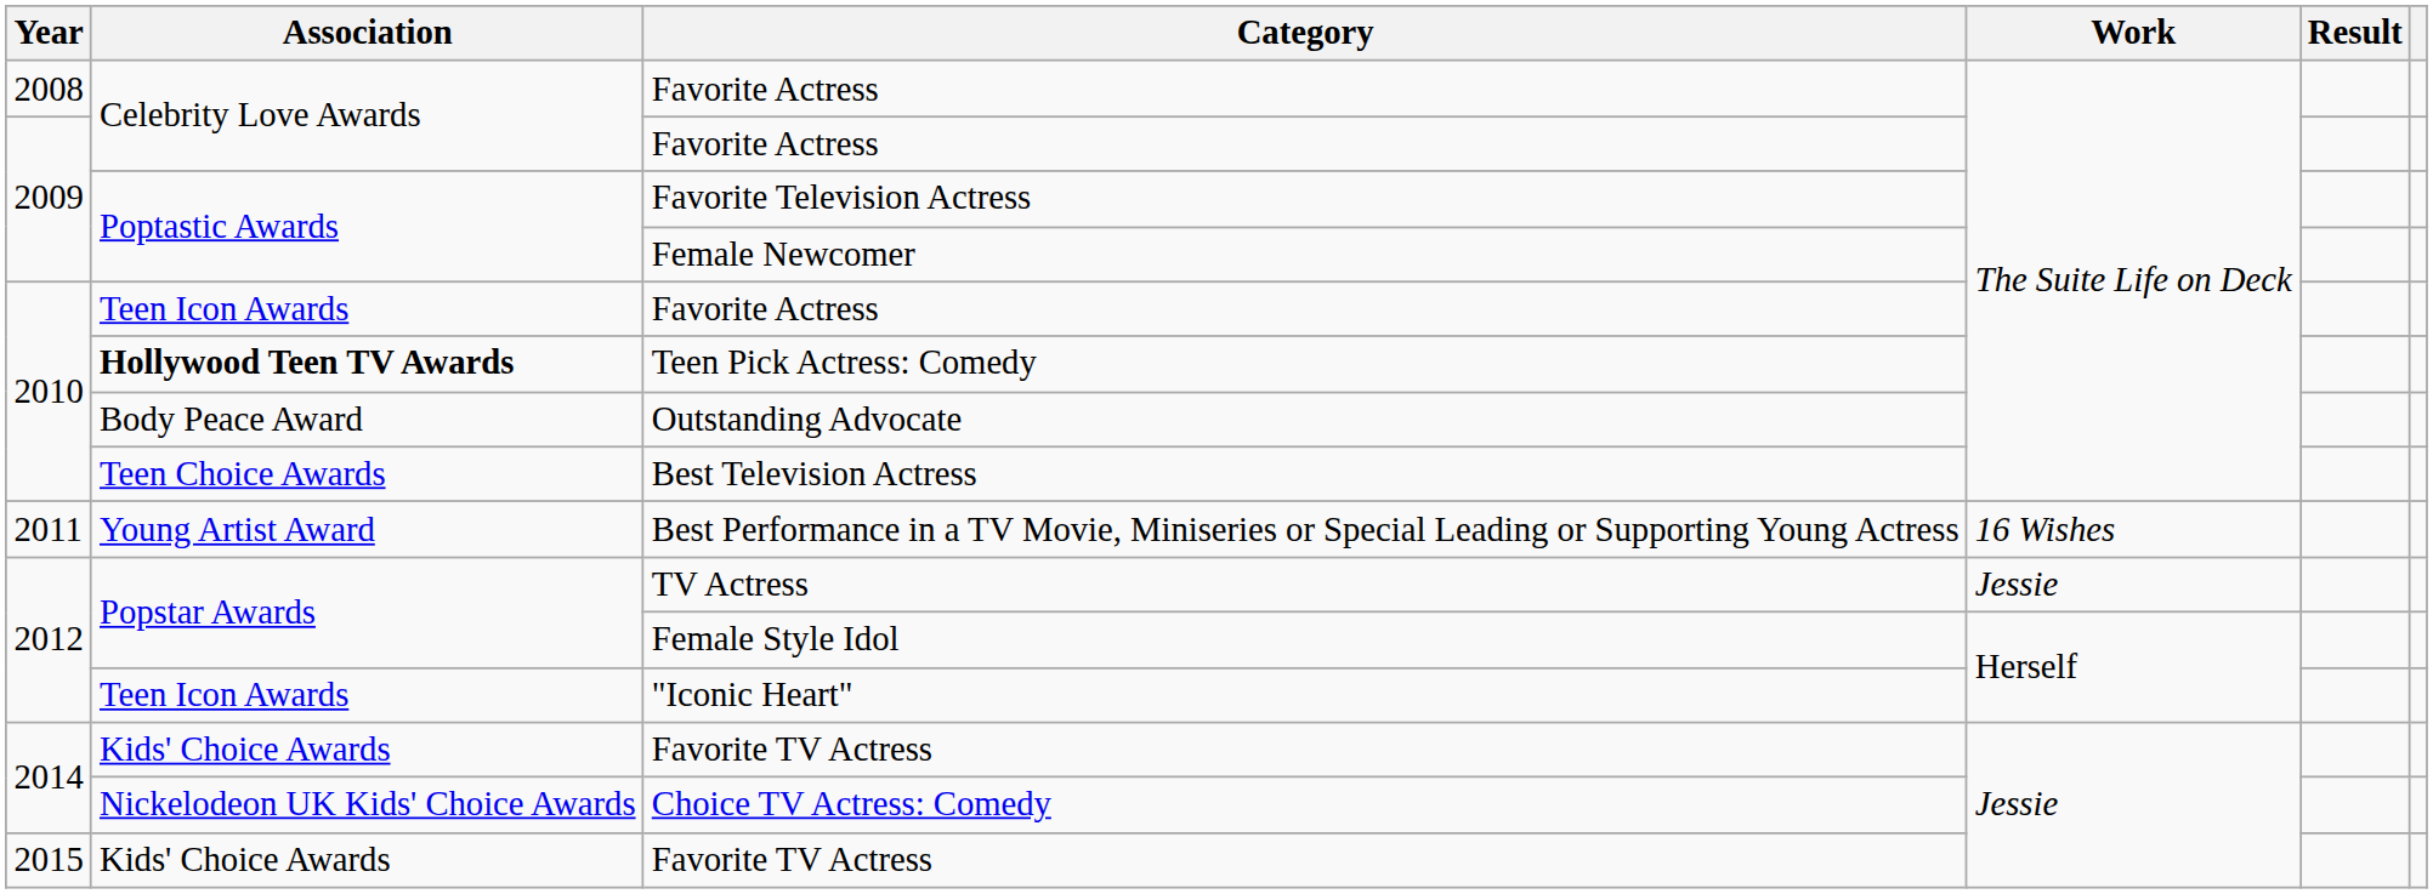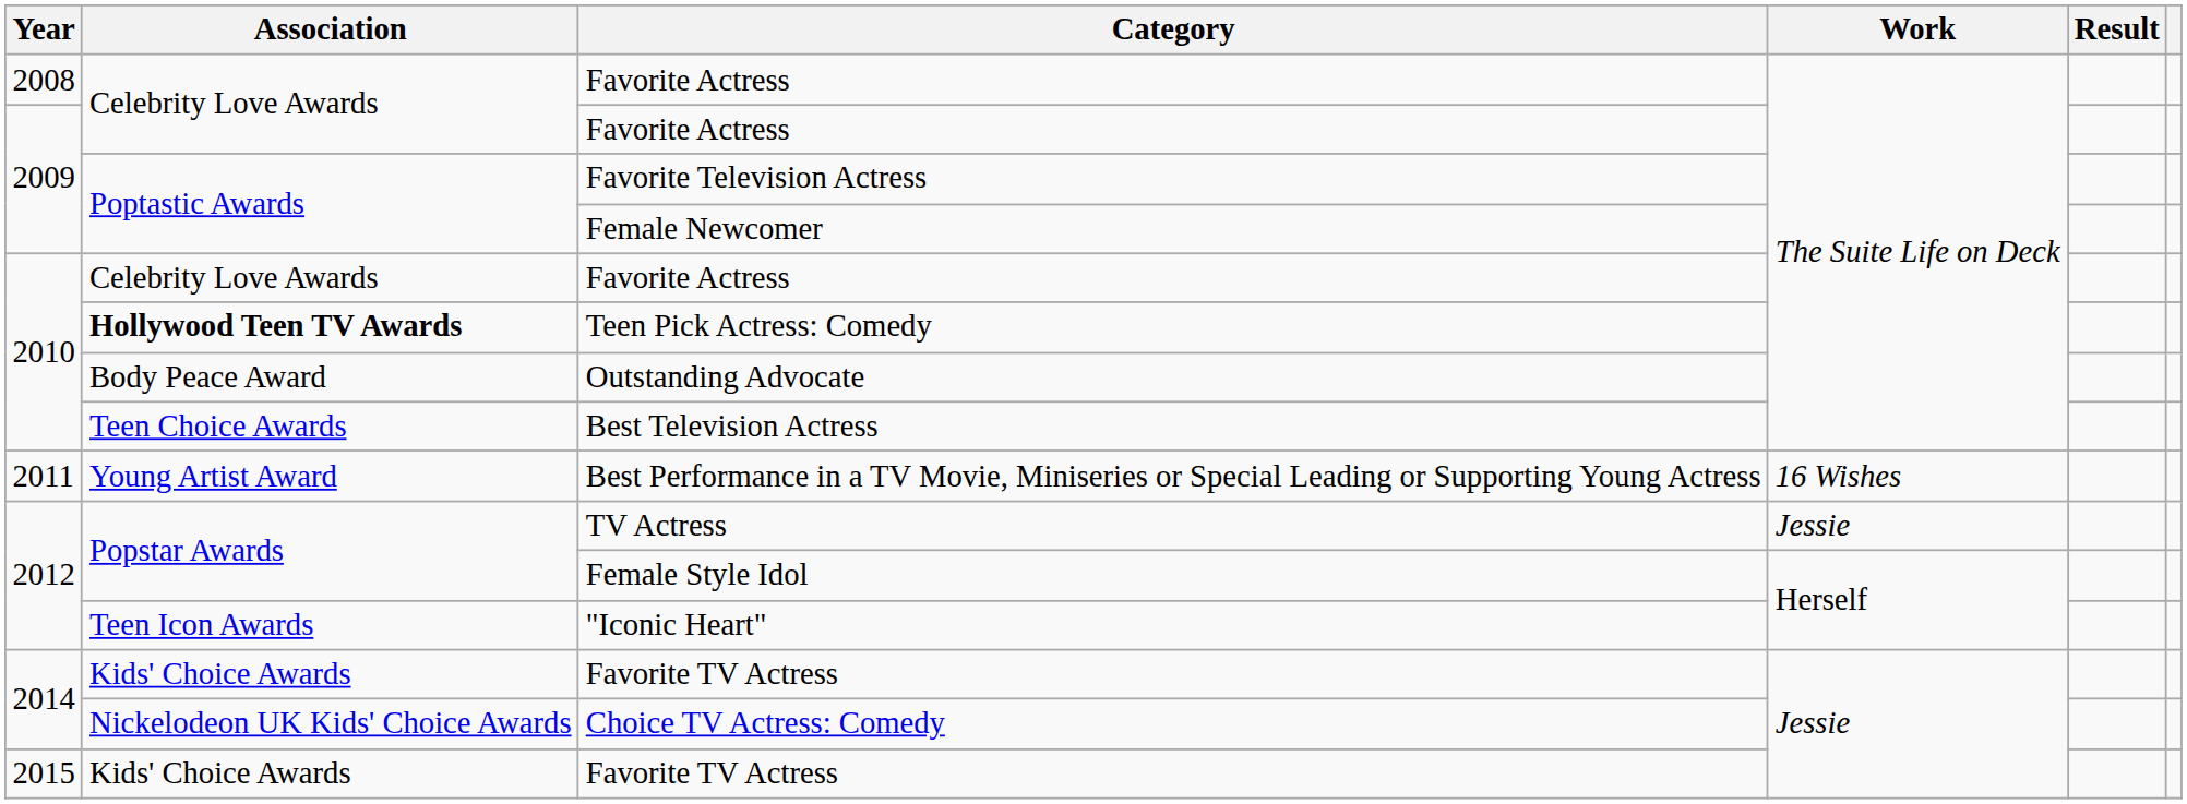 <table class="wikitable sortable plainrowheaders">
 <tr>
 <th scope="col">Year</th>
 <th scope="col">Association</th>
 <th scope="col">Category</th>
 <th scope="col">Work</th>
 <th scope="col">Result</th>
 <th scope="col"></th>
 </tr>
 <tr>
 <td scope="row">2008</td>
 <td rowspan=2>Celebrity Love Awards</td>
 <td>Favorite Actress</td>
 <td rowspan=8><em>The Suite Life on Deck</em></td>
 <td></td>
 <td style="text-align:center;"></td>
 </tr>
 <tr>
 <td scope="row" rowspan=3>2009</td>
 <td>Favorite Actress</td>
 <td></td>
 <td style="text-align:center;"></td>
 </tr>
 <tr>
 <td scope="row" rowspan=2><a href='#'>Poptastic Awards</a></td>
 <td>Favorite Television Actress</td>
 <td></td>
 <td style="text-align:center;"></td>
 </tr>
 <tr>
 <td scope="row">Female Newcomer</td>
 <td></td>
 <td style="text-align:center;"></td>
 </tr>
 <tr>
 <td scope="row" rowspan=4>2010</td>
-<td scope="row"><a href='#'>Teen Icon Awards</a></td>
+<td>Celebrity Love Awards</td>
 <td>Favorite Actress</td>
 <td></td>
 <td style="text-align:center;"></td>
 </tr>
 <tr>
 <td scope="row"><strong>Hollywood Teen TV Awards</strong></td>
 <td>Teen Pick Actress: Comedy</td>
 <td></td>
 <td style="text-align:center;"></td>
 </tr>
 <tr>
 <td scope="row">Body Peace Award</td>
 <td>Outstanding Advocate</td>
 <td></td>
 <td style="text-align:center;"></td>
 </tr>
 <tr>
 <td scope="row"><a href='#'>Teen Choice Awards</a></td>
 <td>Best Television Actress</td>
 <td></td>
 <td style="text-align:center;"></td>
 </tr>
 <tr>
 <td scope="row">2011</td>
 <td><a href='#'>Young Artist Award</a></td>
 <td>Best Performance in a TV Movie, Miniseries or Special Leading or Supporting Young Actress</td>
 <td><em>16 Wishes</em></td>
 <td></td>
 <td style="text-align:center;"></td>
 </tr>
 <tr>
 <td scope="row" rowspan=3>2012</td>
 <td rowspan=2><a href='#'>Popstar Awards</a></td>
 <td>TV Actress</td>
 <td><em>Jessie</em></td>
 <td></td>
 <td style="text-align:center;"></td>
 </tr>
 <tr>
 <td scope="row">Female Style Idol</td>
 <td rowspan=2>Herself</td>
 <td></td>
 <td style="text-align:center;"></td>
 </tr>
 <tr>
 <td scope="row"><a href='#'>Teen Icon Awards</a></td>
 <td>"Iconic Heart"</td>
 <td></td>
 <td style="text-align:center;"></td>
 </tr>
 <tr>
 <td scope="row" rowspan=2>2014</td>
 <td><a href='#'>Kids' Choice Awards</a></td>
 <td>Favorite TV Actress</td>
 <td rowspan=3><em>Jessie</em></td>
 <td></td>
 <td style="text-align:center;"></td>
 </tr>
 <tr>
 <td scope="row"><a href='#'>Nickelodeon UK Kids' Choice Awards</a></td>
 <td><a href='#'>Choice TV Actress: Comedy</a></td>
 <td></td>
 <td style="text-align:center;"></td>
 </tr>
 <tr>
 <td scope="row">2015</td>
 <td>Kids' Choice Awards</td>
 <td>Favorite TV Actress</td>
 <td></td>
 <td style="text-align:center;"></td>
 </tr>
 </table>
